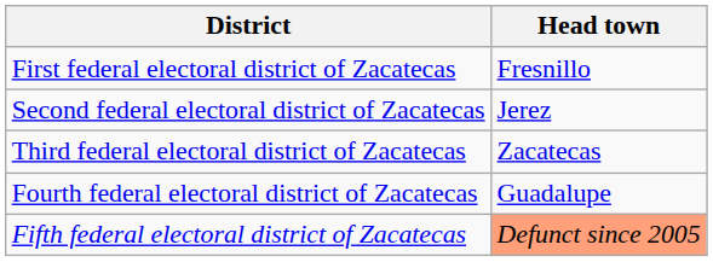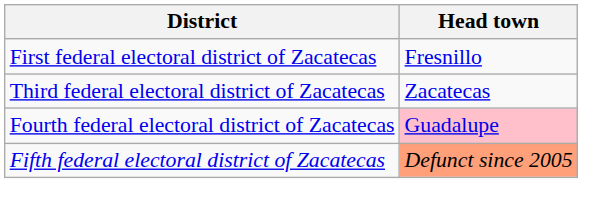 <table class="wikitable" border="1">
 <tr style="background:#efefef;">
 <th><strong>District</strong></th>
 <th><strong>Head town</strong></th>
 </tr>
 <tr>
 <td><a href='#'>First federal electoral district of Zacatecas</a></td>
 <td><a href='#'>Fresnillo</a></td>
 </tr>
 <tr>
-<td><a href='#'>Second federal electoral district of Zacatecas</a></td>
-<td><a href='#'>Jerez</a></td>
-</tr>
-<tr>
 <td><a href='#'>Third federal electoral district of Zacatecas</a></td>
 <td><a href='#'>Zacatecas</a></td>
 </tr>
 <tr>
 <td><a href='#'>Fourth federal electoral district of Zacatecas</a></td>
-<td><a href='#'>Guadalupe</a></td>
+<td style="background: pink;"><a href='#'>Guadalupe</a></td>
 </tr>
 <tr>
 <td><em><a href='#'>Fifth federal electoral district of Zacatecas</a></em></td>
 <td style="background: lightsalmon;"><em>Defunct since 2005</em></td>
 </tr>
 </table>
